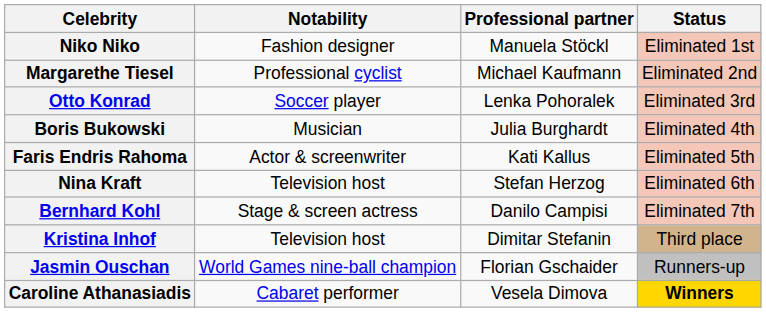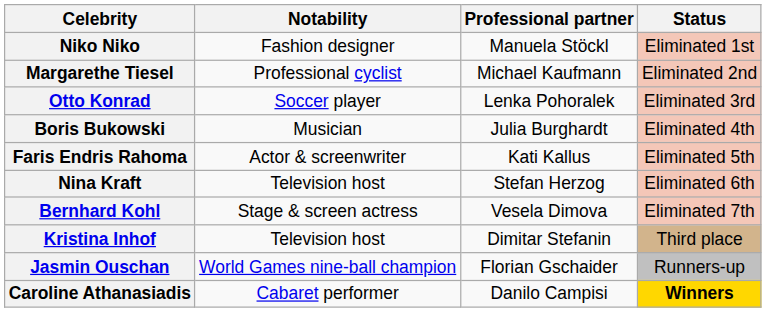 <table class="wikitable sortable" style="text-align:center; font-size:90%">
 <tr>
 <th scope="col">Celebrity</th>
 <th scope="col" class="unsortable">Notability</th>
 <th scope="col">Professional partner</th>
 <th scope="col">Status</th>
 </tr>
 <tr>
 <th scope="row">Niko Niko</th>
 <td>Fashion designer</td>
 <td>Manuela Stöckl</td>
 <td bgcolor="f4c7b8">Eliminated 1st</td>
 </tr>
 <tr>
 <th scope="row">Margarethe Tiesel</th>
 <td>Professional <a href='#'>cyclist</a></td>
 <td>Michael Kaufmann</td>
 <td bgcolor="f4c7b8">Eliminated 2nd</td>
 </tr>
 <tr>
 <th scope="row"><a href='#'>Otto Konrad</a></th>
 <td><a href='#'>Soccer</a> player</td>
 <td>Lenka Pohoralek</td>
 <td bgcolor="f4c7b8">Eliminated 3rd</td>
 </tr>
 <tr>
 <th scope="row">Boris Bukowski</th>
 <td>Musician</td>
 <td>Julia Burghardt</td>
 <td bgcolor="f4c7b8">Eliminated 4th</td>
 </tr>
 <tr>
 <th scope="row">Faris Endris Rahoma</th>
 <td>Actor & screenwriter</td>
 <td>Kati Kallus</td>
 <td bgcolor="f4c7b8">Eliminated 5th</td>
 </tr>
 <tr>
 <th scope="row">Nina Kraft</th>
 <td>Television host</td>
 <td>Stefan Herzog</td>
 <td bgcolor="f4c7b8">Eliminated 6th</td>
 </tr>
 <tr>
 <th scope="row"><a href='#'>Bernhard Kohl</a></th>
 <td>Stage & screen actress</td>
-<td>Danilo Campisi</td>
+<td>Vesela Dimova</td>
 <td bgcolor="f4c7b8">Eliminated 7th</td>
 </tr>
 <tr>
 <th scope="row"><a href='#'>Kristina Inhof</a></th>
 <td>Television host</td>
 <td>Dimitar Stefanin</td>
 <td bgcolor="tan">Third place</td>
 </tr>
 <tr>
 <th scope="row"><a href='#'>Jasmin Ouschan</a></th>
 <td><a href='#'>World Games nine-ball champion</a></td>
 <td>Florian Gschaider</td>
 <td bgcolor="silver">Runners-up</td>
 </tr>
 <tr>
 <th scope="row"><strong>Caroline Athanasiadis</strong></th>
 <td><a href='#'>Cabaret</a> performer</td>
-<td>Vesela Dimova</td>
+<td>Danilo Campisi</td>
 <td bgcolor="gold"><strong>Winners</strong></td>
 </tr>
 </table>
